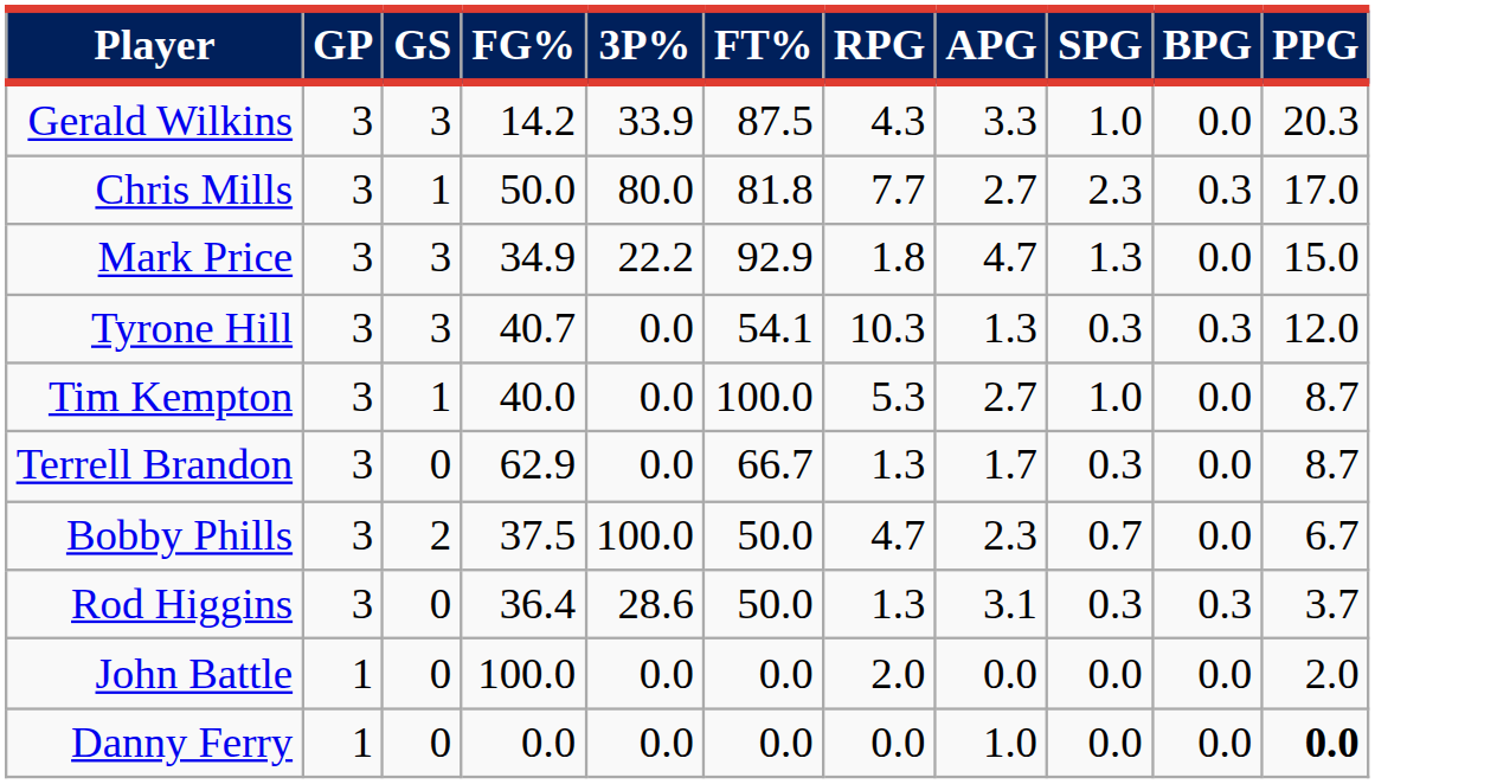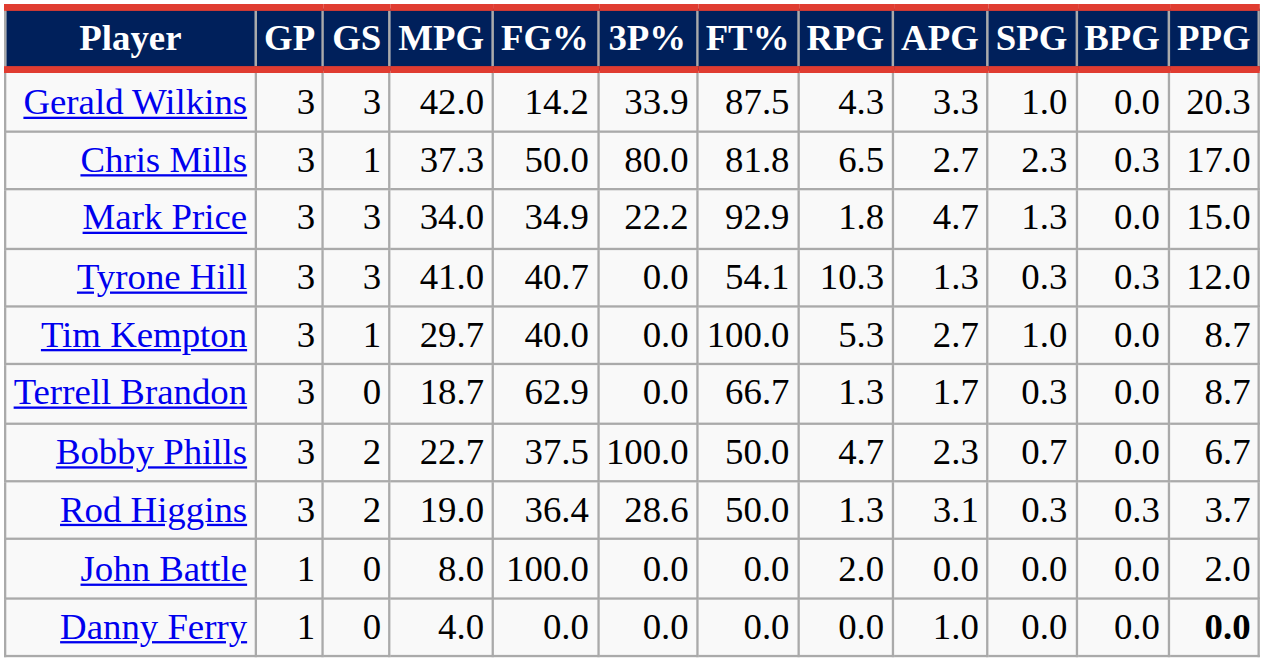 <table class="wikitable sortable" style="text-align:right;">
 <tr>
 <th style="background:#00205B; color:#FFFFFF; border-top:#E03C31 3px solid; border-bottom:#E03C31 3px solid;">Player</th>
 <th style="background:#00205B; color:#FFFFFF; border-top:#E03C31 3px solid; border-bottom:#E03C31 3px solid;">GP</th>
 <th style="background:#00205B; color:#FFFFFF; border-top:#E03C31 3px solid; border-bottom:#E03C31 3px solid;">GS</th>
+<th style="background:#00205B; color:#FFFFFF; border-top:#E03C31 3px solid; border-bottom:#E03C31 3px solid;">MPG</th>
 <th style="background:#00205B; color:#FFFFFF; border-top:#E03C31 3px solid; border-bottom:#E03C31 3px solid;">FG%</th>
 <th style="background:#00205B; color:#FFFFFF; border-top:#E03C31 3px solid; border-bottom:#E03C31 3px solid;">3P%</th>
 <th style="background:#00205B; color:#FFFFFF; border-top:#E03C31 3px solid; border-bottom:#E03C31 3px solid;">FT%</th>
 <th style="background:#00205B; color:#FFFFFF; border-top:#E03C31 3px solid; border-bottom:#E03C31 3px solid;">RPG</th>
 <th style="background:#00205B; color:#FFFFFF; border-top:#E03C31 3px solid; border-bottom:#E03C31 3px solid;">APG</th>
 <th style="background:#00205B; color:#FFFFFF; border-top:#E03C31 3px solid; border-bottom:#E03C31 3px solid;">SPG</th>
 <th style="background:#00205B; color:#FFFFFF; border-top:#E03C31 3px solid; border-bottom:#E03C31 3px solid;">BPG</th>
 <th style="background:#00205B; color:#FFFFFF; border-top:#E03C31 3px solid; border-bottom:#E03C31 3px solid;">PPG</th>
 </tr>
 <tr>
 <td><a href='#'>Gerald Wilkins</a></td>
 <td>3</td>
 <td>3</td>
+<td>42.0</td>
 <td>14.2</td>
 <td>33.9</td>
 <td>87.5</td>
 <td>4.3</td>
 <td>3.3</td>
 <td>1.0</td>
 <td>0.0</td>
 <td>20.3</td>
 </tr>
 <tr>
 <td><a href='#'>Chris Mills</a></td>
 <td>3</td>
 <td>1</td>
+<td>37.3</td>
 <td>50.0</td>
 <td>80.0</td>
 <td>81.8</td>
-<td>7.7</td>
+<td>6.5</td>
 <td>2.7</td>
 <td>2.3</td>
 <td>0.3</td>
 <td>17.0</td>
 </tr>
 <tr>
 <td><a href='#'>Mark Price</a></td>
 <td>3</td>
 <td>3</td>
+<td>34.0</td>
 <td>34.9</td>
 <td>22.2</td>
 <td>92.9</td>
 <td>1.8</td>
 <td>4.7</td>
 <td>1.3</td>
 <td>0.0</td>
 <td>15.0</td>
 </tr>
 <tr>
 <td><a href='#'>Tyrone Hill</a></td>
 <td>3</td>
 <td>3</td>
+<td>41.0</td>
 <td>40.7</td>
 <td>0.0</td>
 <td>54.1</td>
 <td>10.3</td>
 <td>1.3</td>
 <td>0.3</td>
 <td>0.3</td>
 <td>12.0</td>
 </tr>
 <tr>
 <td><a href='#'>Tim Kempton</a></td>
 <td>3</td>
 <td>1</td>
+<td>29.7</td>
 <td>40.0</td>
 <td>0.0</td>
 <td>100.0</td>
 <td>5.3</td>
 <td>2.7</td>
 <td>1.0</td>
 <td>0.0</td>
 <td>8.7</td>
 </tr>
 <tr>
 <td><a href='#'>Terrell Brandon</a></td>
 <td>3</td>
 <td>0</td>
+<td>18.7</td>
 <td>62.9</td>
 <td>0.0</td>
 <td>66.7</td>
 <td>1.3</td>
 <td>1.7</td>
 <td>0.3</td>
 <td>0.0</td>
 <td>8.7</td>
 </tr>
 <tr>
 <td><a href='#'>Bobby Phills</a></td>
 <td>3</td>
 <td>2</td>
+<td>22.7</td>
 <td>37.5</td>
 <td>100.0</td>
 <td>50.0</td>
 <td>4.7</td>
 <td>2.3</td>
 <td>0.7</td>
 <td>0.0</td>
 <td>6.7</td>
 </tr>
 <tr>
 <td><a href='#'>Rod Higgins</a></td>
 <td>3</td>
-<td>0</td>
+<td>2</td>
+<td>19.0</td>
 <td>36.4</td>
 <td>28.6</td>
 <td>50.0</td>
 <td>1.3</td>
 <td>3.1</td>
 <td>0.3</td>
 <td>0.3</td>
 <td>3.7</td>
 </tr>
 <tr>
 <td><a href='#'>John Battle</a></td>
 <td>1</td>
 <td>0</td>
+<td>8.0</td>
 <td>100.0</td>
 <td>0.0</td>
 <td>0.0</td>
 <td>2.0</td>
 <td>0.0</td>
 <td>0.0</td>
 <td>0.0</td>
 <td>2.0</td>
 </tr>
 <tr>
 <td><a href='#'>Danny Ferry</a></td>
 <td>1</td>
 <td>0</td>
+<td>4.0</td>
 <td>0.0</td>
 <td>0.0</td>
 <td>0.0</td>
 <td>0.0</td>
 <td>1.0</td>
 <td>0.0</td>
 <td>0.0</td>
 <td><strong>0.0</strong></td>
 </tr>
 </table>
